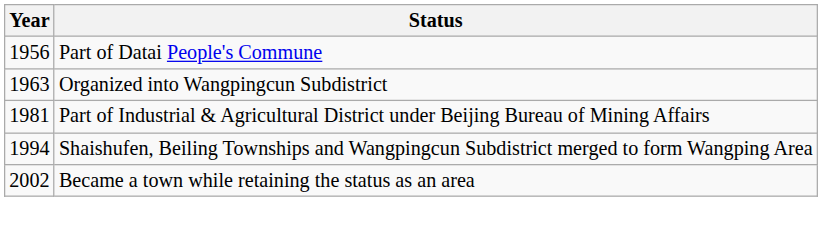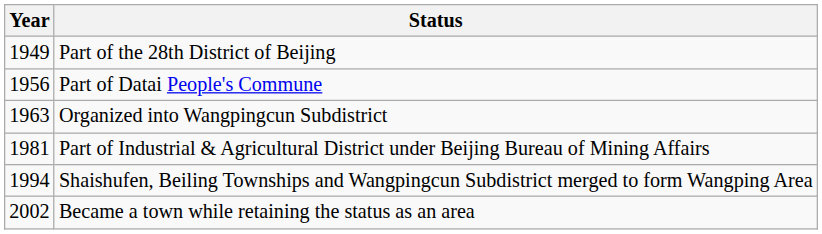 <table class="wikitable">
 <tr>
 <th>Year</th>
 <th>Status</th>
+</tr>
+<tr>
+<td>1949</td>
+<td>Part of the 28th District of Beijing</td>
 </tr>
 <tr>
 <td>1956</td>
 <td>Part of Datai <a href='#'>People's Commune</a></td>
 </tr>
 <tr>
 <td>1963</td>
 <td>Organized into Wangpingcun Subdistrict</td>
 </tr>
 <tr>
 <td>1981</td>
 <td>Part of Industrial & Agricultural District under Beijing Bureau of Mining Affairs</td>
 </tr>
 <tr>
 <td>1994</td>
 <td>Shaishufen, Beiling Townships and Wangpingcun Subdistrict merged to form Wangping Area</td>
 </tr>
 <tr>
 <td>2002</td>
 <td>Became a town while retaining the status as an area</td>
 </tr>
 </table>
